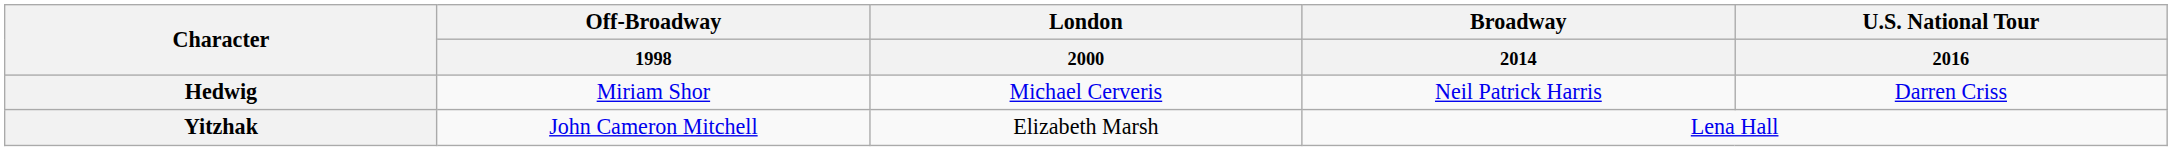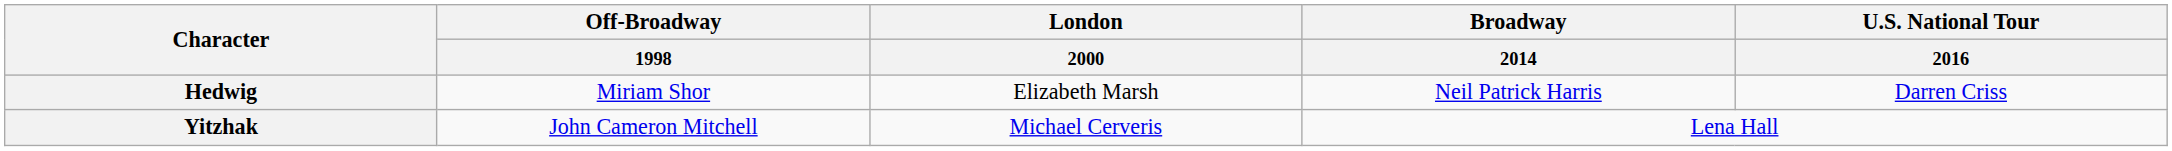 <table class="wikitable">
 <tr>
 <th rowspan="2" style="width:10%;">Character</th>
 <th style="width:10%;">Off-Broadway</th>
 <th style="width:10%;">London</th>
 <th style="width:10%;">Broadway</th>
 <th style="width:10%;">U.S. National Tour</th>
 </tr>
 <tr>
 <th><small>1998</small></th>
 <th><small>2000</small></th>
 <th><small>2014</small></th>
 <th><small>2016</small></th>
 </tr>
 <tr>
 <th>Hedwig</th>
 <td style="text-align:center;"><a href='#'>Miriam Shor</a></td>
-<td style="text-align:center;"><a href='#'>Michael Cerveris</a></td>
+<td style="text-align:center;">Elizabeth Marsh</td>
 <td style="text-align:center;"><a href='#'>Neil Patrick Harris</a></td>
 <td style="text-align:center;"><a href='#'>Darren Criss</a></td>
 </tr>
 <tr>
 <th>Yitzhak</th>
 <td style="text-align:center;"><a href='#'>John Cameron Mitchell</a></td>
-<td style="text-align:center;">Elizabeth Marsh</td>
+<td style="text-align:center;"><a href='#'>Michael Cerveris</a></td>
 <td colspan="2" style="text-align:center;"><a href='#'>Lena Hall</a></td>
 </tr>
 </table>
